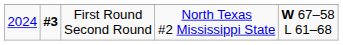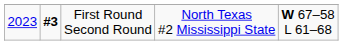 <table class="wikitable" style="text-align:center">
 <tr>
 </tr>
 <tr>
-<td><a href='#'>2024</a></td>
+<td><a href='#'>2023</a></td>
 <td><strong>#3</strong></td>
 <td>First Round<br>Second Round</td>
 <td><a href='#'>North Texas</a><br>#2 <a href='#'>Mississippi State</a></td>
 <td><strong>W</strong> 67–58<br>L 61–68</td>
 </tr>
 </table>
